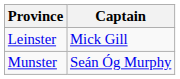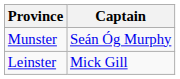 <table class="wikitable">
 <tr>
 <th><strong>Province</strong></th>
 <th><strong>Captain</strong></th>
 </tr>
 <tr>
+<td> <a href='#'>Munster</a></td>
+<td><a href='#'>Seán Óg Murphy</a></td>
+</tr>
+<tr>
 <td> <a href='#'>Leinster</a></td>
 <td><a href='#'>Mick Gill</a></td>
 </tr>
-<tr>
-<td> <a href='#'>Munster</a></td>
-<td><a href='#'>Seán Óg Murphy</a></td>
-</tr>
 </table>
